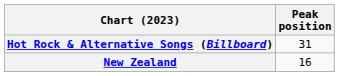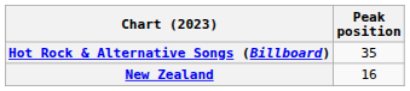 <table class="wikitable sortable plainrowheaders" style="text-align:center">
 <tr>
 <th scope="col">Chart (2023)</th>
 <th scope="col">Peak<br>position</th>
 </tr>
 <tr>
 <th scope="row"><a href='#'>Hot Rock & Alternative Songs</a> (<em><a href='#'>Billboard</a></em>)</th>
-<td>31</td>
+<td>35</td>
 </tr>
 <tr>
 <th scope="row"><a href='#'>New Zealand</a></th>
 <td>16</td>
 </tr>
 </table>
